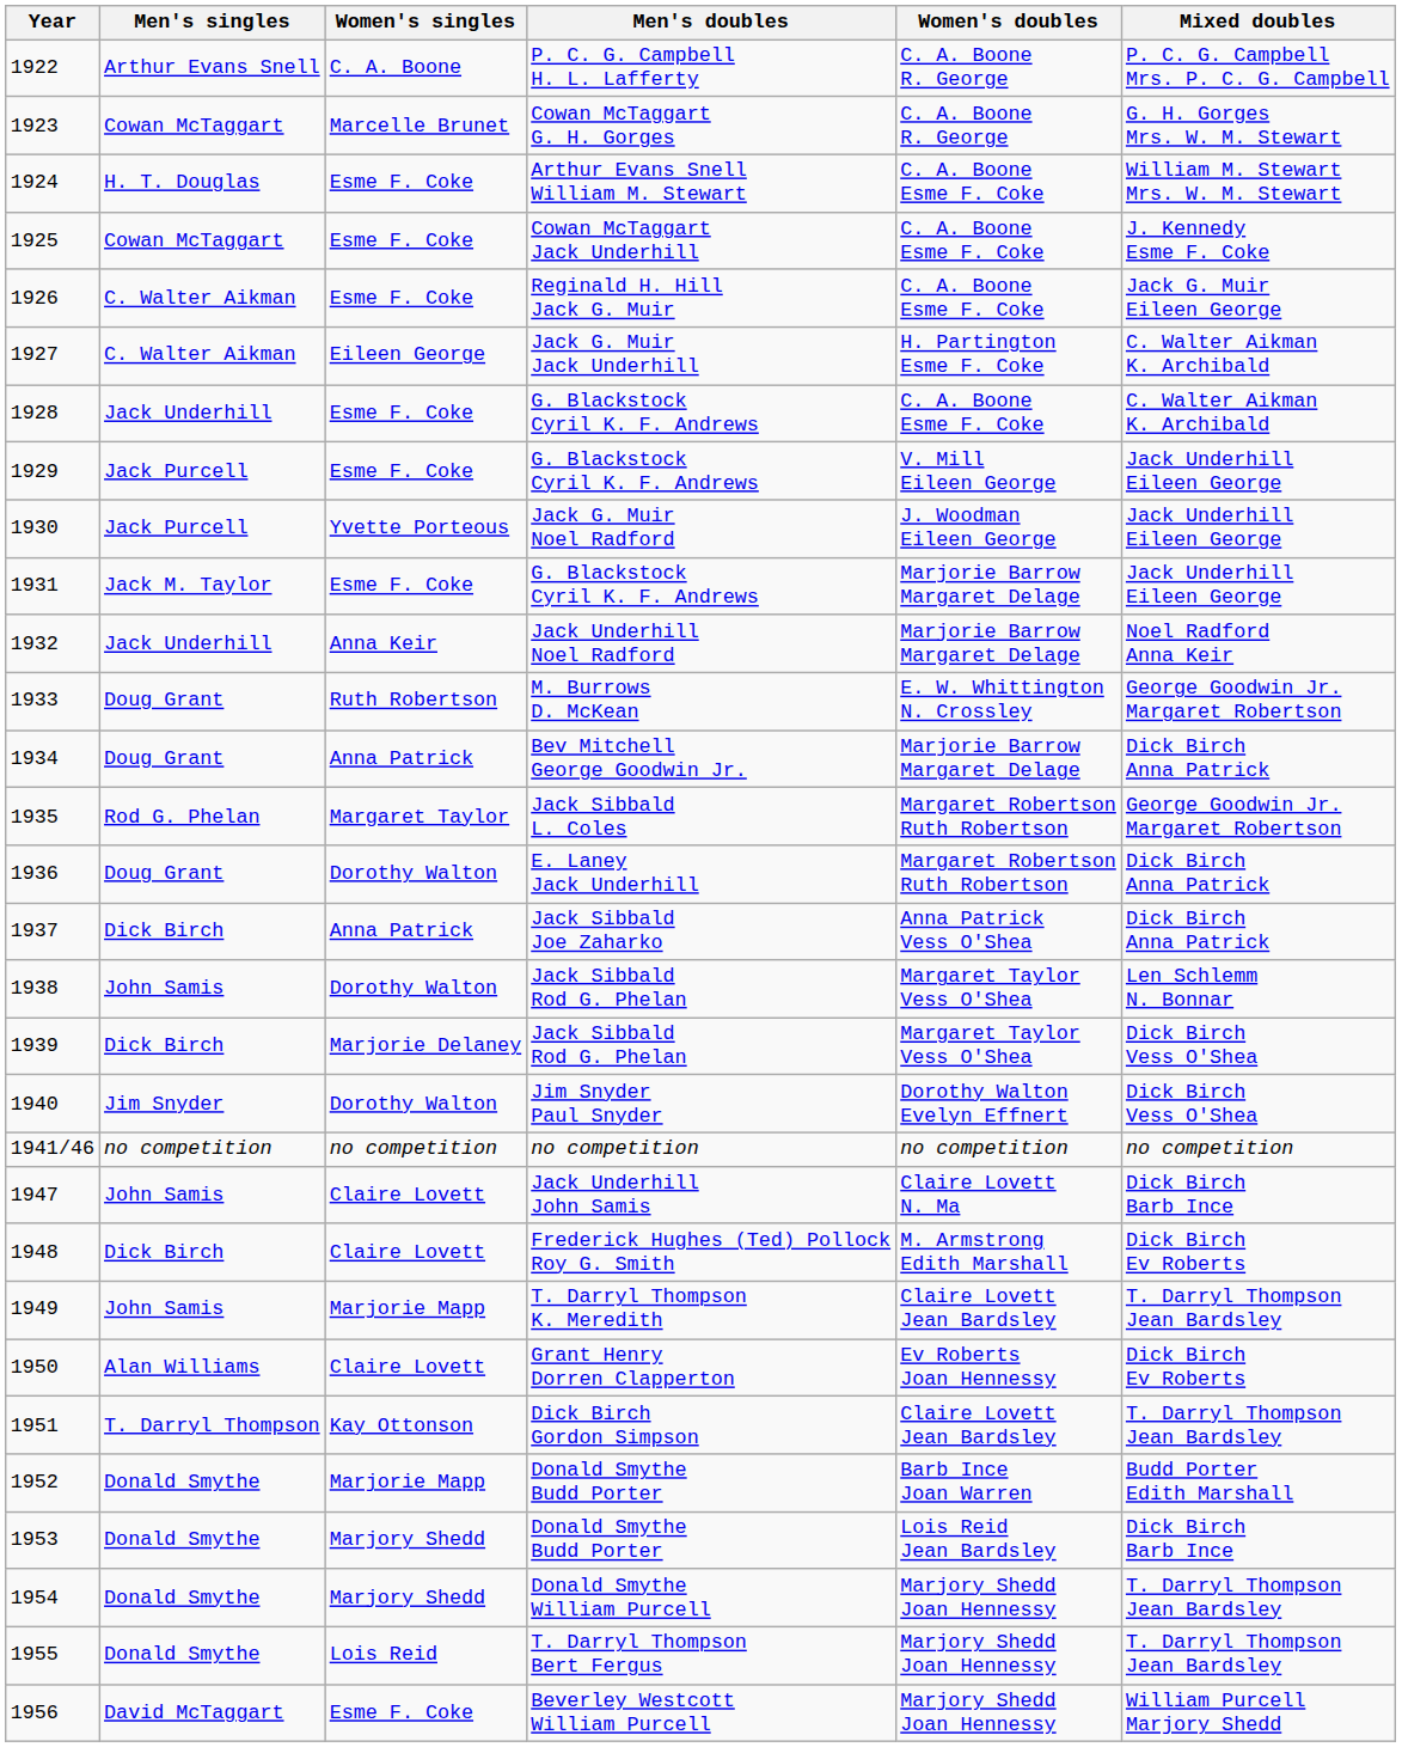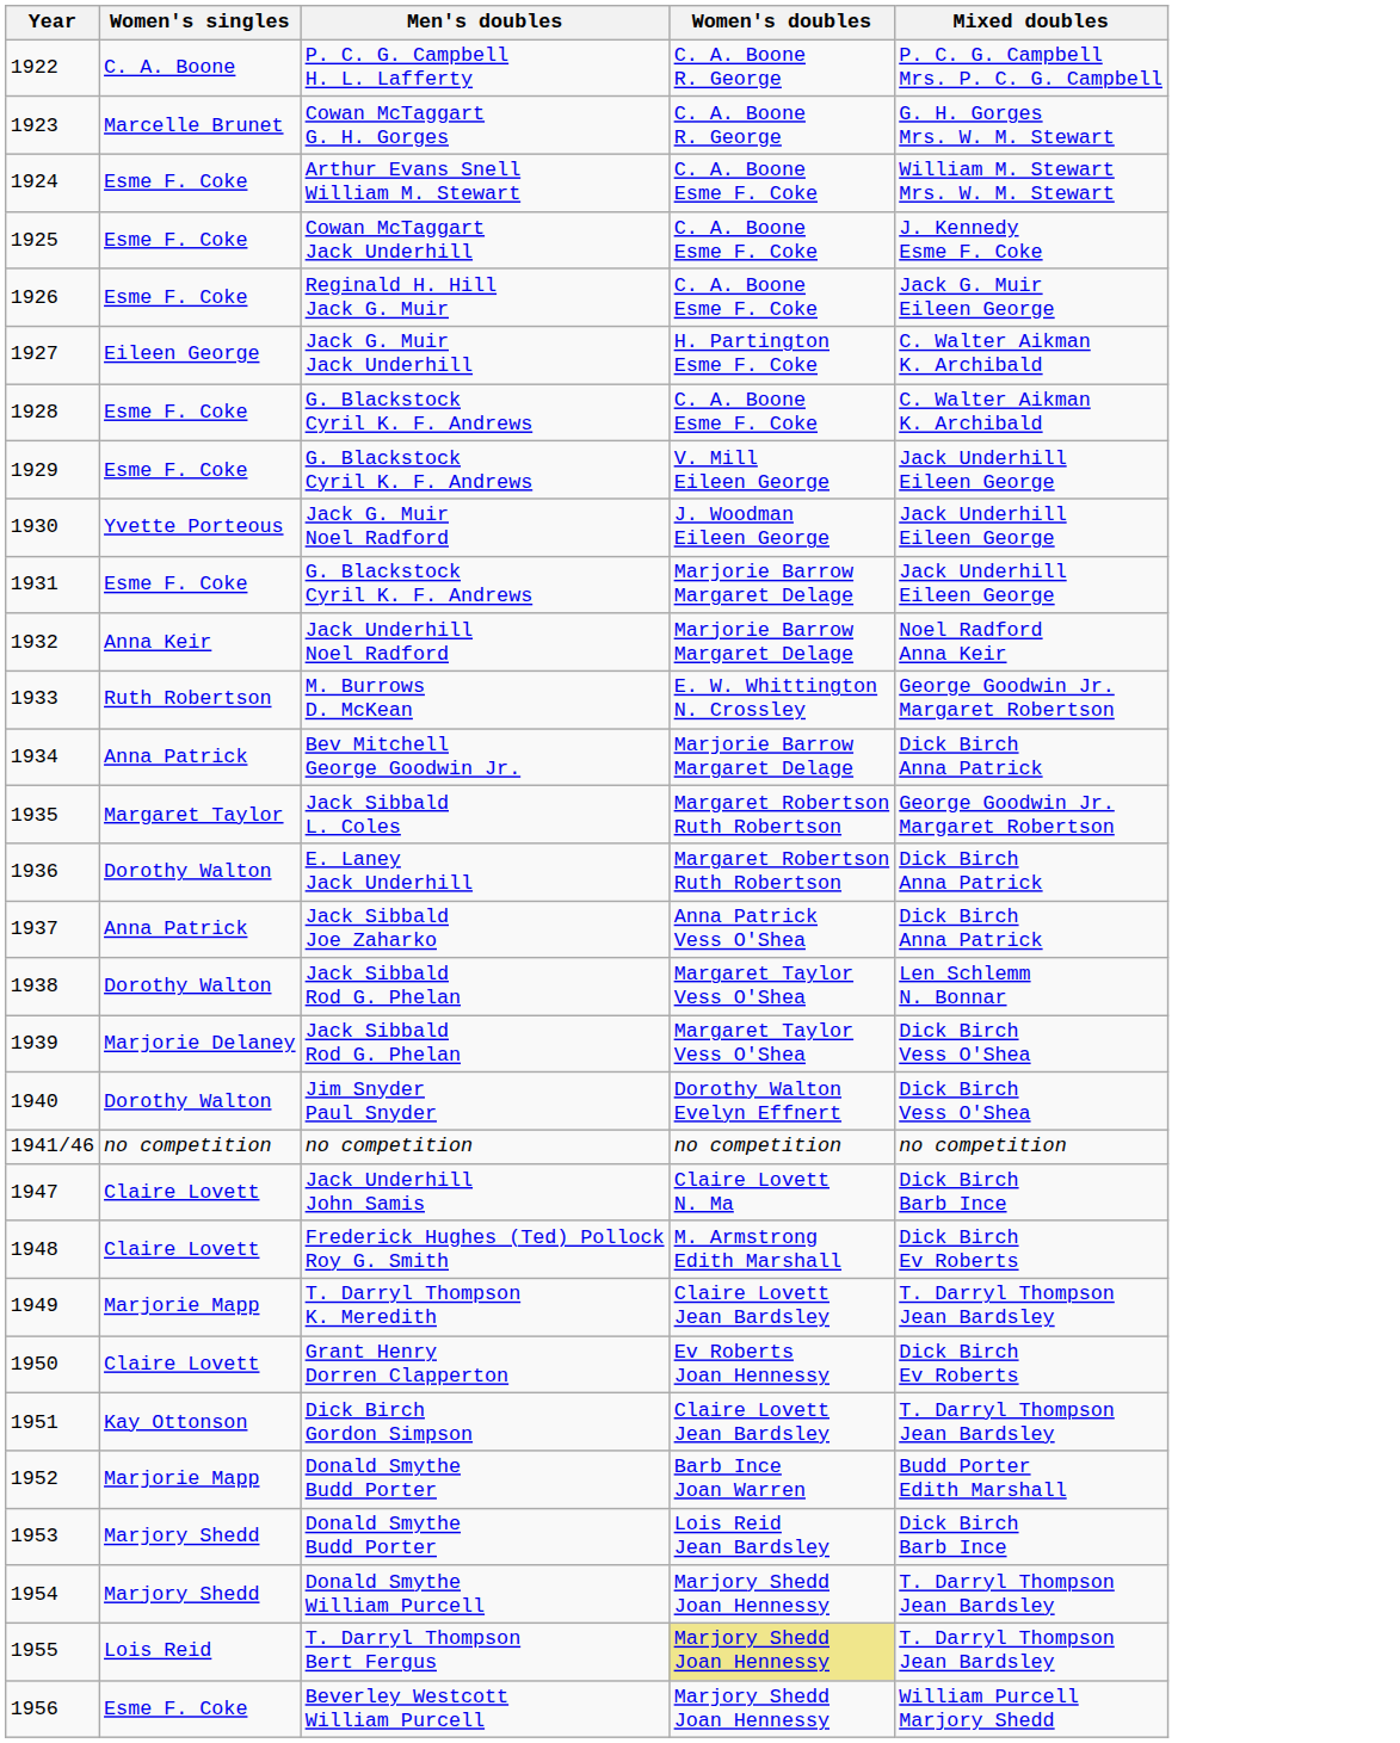 <table class=wikitable style="font-size:90%;">
 <tr>
 <th>Year</th>
-<th>Men's singles</th>
 <th>Women's singles</th>
 <th>Men's doubles</th>
 <th>Women's doubles</th>
 <th>Mixed doubles</th>
 </tr>
 <tr>
 <td>1922</td>
-<td><a href='#'>Arthur Evans Snell</a></td>
 <td><a href='#'>C. A. Boone</a></td>
 <td><a href='#'>P. C. G. Campbell</a><br><a href='#'>H. L. Lafferty</a></td>
 <td><a href='#'>C. A. Boone</a><br><a href='#'>R. George</a></td>
 <td><a href='#'>P. C. G. Campbell</a><br><a href='#'>Mrs. P. C. G. Campbell</a></td>
 </tr>
 <tr>
 <td>1923</td>
-<td><a href='#'>Cowan McTaggart</a></td>
 <td><a href='#'>Marcelle Brunet</a></td>
 <td><a href='#'>Cowan McTaggart</a><br><a href='#'>G. H. Gorges</a></td>
 <td><a href='#'>C. A. Boone</a><br><a href='#'>R. George</a></td>
 <td><a href='#'>G. H. Gorges</a><br><a href='#'>Mrs. W. M. Stewart</a></td>
 </tr>
 <tr>
 <td>1924</td>
-<td><a href='#'>H. T. Douglas</a></td>
 <td><a href='#'>Esme F. Coke</a></td>
 <td><a href='#'>Arthur Evans Snell</a><br><a href='#'>William M. Stewart</a></td>
 <td><a href='#'>C. A. Boone</a><br><a href='#'>Esme F. Coke</a></td>
 <td><a href='#'>William M. Stewart</a><br><a href='#'>Mrs. W. M. Stewart</a></td>
 </tr>
 <tr>
 <td>1925</td>
-<td><a href='#'>Cowan McTaggart</a></td>
 <td><a href='#'>Esme F. Coke</a></td>
 <td><a href='#'>Cowan McTaggart</a><br><a href='#'>Jack Underhill</a></td>
 <td><a href='#'>C. A. Boone</a><br><a href='#'>Esme F. Coke</a></td>
 <td><a href='#'>J. Kennedy</a><br><a href='#'>Esme F. Coke</a></td>
 </tr>
 <tr>
 <td>1926</td>
-<td><a href='#'>C. Walter Aikman</a></td>
 <td><a href='#'>Esme F. Coke</a></td>
 <td><a href='#'>Reginald H. Hill</a><br><a href='#'>Jack G. Muir</a></td>
 <td><a href='#'>C. A. Boone</a><br><a href='#'>Esme F. Coke</a></td>
 <td><a href='#'>Jack G. Muir</a><br><a href='#'>Eileen George</a></td>
 </tr>
 <tr>
 <td>1927</td>
-<td><a href='#'>C. Walter Aikman</a></td>
 <td><a href='#'>Eileen George</a></td>
 <td><a href='#'>Jack G. Muir</a><br><a href='#'>Jack Underhill</a></td>
 <td><a href='#'>H. Partington</a><br><a href='#'>Esme F. Coke</a></td>
 <td><a href='#'>C. Walter Aikman</a><br><a href='#'>K. Archibald</a></td>
 </tr>
 <tr>
 <td>1928</td>
-<td><a href='#'>Jack Underhill</a></td>
 <td><a href='#'>Esme F. Coke</a></td>
 <td><a href='#'>G. Blackstock</a><br><a href='#'>Cyril K. F. Andrews</a></td>
 <td><a href='#'>C. A. Boone</a><br><a href='#'>Esme F. Coke</a></td>
 <td><a href='#'>C. Walter Aikman</a><br><a href='#'>K. Archibald</a></td>
 </tr>
 <tr>
 <td>1929</td>
-<td><a href='#'>Jack Purcell</a></td>
 <td><a href='#'>Esme F. Coke</a></td>
 <td><a href='#'>G. Blackstock</a><br><a href='#'>Cyril K. F. Andrews</a></td>
 <td><a href='#'>V. Mill</a><br><a href='#'>Eileen George</a></td>
 <td><a href='#'>Jack Underhill</a><br><a href='#'>Eileen George</a></td>
 </tr>
 <tr>
 <td>1930</td>
-<td><a href='#'>Jack Purcell</a></td>
 <td><a href='#'>Yvette Porteous</a></td>
 <td><a href='#'>Jack G. Muir</a><br><a href='#'>Noel Radford</a></td>
 <td><a href='#'>J. Woodman</a><br><a href='#'>Eileen George</a></td>
 <td><a href='#'>Jack Underhill</a><br><a href='#'>Eileen George</a></td>
 </tr>
 <tr>
 <td>1931</td>
-<td><a href='#'>Jack M. Taylor</a></td>
 <td><a href='#'>Esme F. Coke</a></td>
 <td><a href='#'>G. Blackstock</a><br><a href='#'>Cyril K. F. Andrews</a></td>
 <td><a href='#'>Marjorie Barrow</a><br><a href='#'>Margaret Delage</a></td>
 <td><a href='#'>Jack Underhill</a><br><a href='#'>Eileen George</a></td>
 </tr>
 <tr>
 <td>1932</td>
-<td><a href='#'>Jack Underhill</a></td>
 <td><a href='#'>Anna Keir</a></td>
 <td><a href='#'>Jack Underhill</a><br><a href='#'>Noel Radford</a></td>
 <td><a href='#'>Marjorie Barrow</a><br><a href='#'>Margaret Delage</a></td>
 <td><a href='#'>Noel Radford</a><br><a href='#'>Anna Keir</a></td>
 </tr>
 <tr>
 <td>1933</td>
-<td><a href='#'>Doug Grant</a></td>
 <td><a href='#'>Ruth Robertson</a></td>
 <td><a href='#'>M. Burrows</a><br><a href='#'>D. McKean</a></td>
 <td><a href='#'>E. W. Whittington</a><br><a href='#'>N. Crossley</a></td>
 <td><a href='#'>George Goodwin Jr.</a><br><a href='#'>Margaret Robertson</a></td>
 </tr>
 <tr>
 <td>1934</td>
-<td><a href='#'>Doug Grant</a></td>
 <td><a href='#'>Anna Patrick</a></td>
 <td><a href='#'>Bev Mitchell</a><br><a href='#'>George Goodwin Jr.</a></td>
 <td><a href='#'>Marjorie Barrow</a><br><a href='#'>Margaret Delage</a></td>
 <td><a href='#'>Dick Birch</a><br><a href='#'>Anna Patrick</a></td>
 </tr>
 <tr>
 <td>1935</td>
-<td><a href='#'>Rod G. Phelan</a></td>
 <td><a href='#'>Margaret Taylor</a></td>
 <td><a href='#'>Jack Sibbald</a><br><a href='#'>L. Coles</a></td>
 <td><a href='#'>Margaret Robertson</a><br><a href='#'>Ruth Robertson</a></td>
 <td><a href='#'>George Goodwin Jr.</a><br><a href='#'>Margaret Robertson</a></td>
 </tr>
 <tr>
 <td>1936</td>
-<td><a href='#'>Doug Grant</a></td>
 <td><a href='#'>Dorothy Walton</a></td>
 <td><a href='#'>E. Laney</a><br><a href='#'>Jack Underhill</a></td>
 <td><a href='#'>Margaret Robertson</a><br><a href='#'>Ruth Robertson</a></td>
 <td><a href='#'>Dick Birch</a><br><a href='#'>Anna Patrick</a></td>
 </tr>
 <tr>
 <td>1937</td>
-<td><a href='#'>Dick Birch</a></td>
 <td><a href='#'>Anna Patrick</a></td>
 <td><a href='#'>Jack Sibbald</a><br><a href='#'>Joe Zaharko</a></td>
 <td><a href='#'>Anna Patrick</a><br><a href='#'>Vess O'Shea</a></td>
 <td><a href='#'>Dick Birch</a><br><a href='#'>Anna Patrick</a></td>
 </tr>
 <tr>
 <td>1938</td>
-<td><a href='#'>John Samis</a></td>
 <td><a href='#'>Dorothy Walton</a></td>
 <td><a href='#'>Jack Sibbald</a><br><a href='#'>Rod G. Phelan</a></td>
 <td><a href='#'>Margaret Taylor</a><br><a href='#'>Vess O'Shea</a></td>
 <td><a href='#'>Len Schlemm</a><br><a href='#'>N. Bonnar</a></td>
 </tr>
 <tr>
 <td>1939</td>
-<td><a href='#'>Dick Birch</a></td>
 <td><a href='#'>Marjorie Delaney</a></td>
 <td><a href='#'>Jack Sibbald</a><br><a href='#'>Rod G. Phelan</a></td>
 <td><a href='#'>Margaret Taylor</a><br><a href='#'>Vess O'Shea</a></td>
 <td><a href='#'>Dick Birch</a><br><a href='#'>Vess O'Shea</a></td>
 </tr>
 <tr>
 <td>1940</td>
-<td><a href='#'>Jim Snyder</a></td>
 <td><a href='#'>Dorothy Walton</a></td>
 <td><a href='#'>Jim Snyder</a><br><a href='#'>Paul Snyder</a></td>
 <td><a href='#'>Dorothy Walton</a><br><a href='#'>Evelyn Effnert</a></td>
 <td><a href='#'>Dick Birch</a><br><a href='#'>Vess O'Shea</a></td>
 </tr>
 <tr>
 <td>1941/46</td>
 <td><em>no competition</em></td>
 <td><em>no competition</em></td>
 <td><em>no competition</em></td>
 <td><em>no competition</em></td>
-<td><em>no competition</em></td>
 </tr>
 <tr>
 <td>1947</td>
-<td><a href='#'>John Samis</a></td>
 <td><a href='#'>Claire Lovett</a></td>
 <td><a href='#'>Jack Underhill</a><br><a href='#'>John Samis</a></td>
 <td><a href='#'>Claire Lovett</a><br><a href='#'>N. Ma</a></td>
 <td><a href='#'>Dick Birch</a><br><a href='#'>Barb Ince</a></td>
 </tr>
 <tr>
 <td>1948</td>
-<td><a href='#'>Dick Birch</a></td>
 <td><a href='#'>Claire Lovett</a></td>
 <td><a href='#'>Frederick Hughes (Ted) Pollock</a><br><a href='#'>Roy G. Smith</a></td>
 <td><a href='#'>M. Armstrong</a><br><a href='#'>Edith Marshall</a></td>
 <td><a href='#'>Dick Birch</a><br><a href='#'>Ev Roberts</a></td>
 </tr>
 <tr>
 <td>1949</td>
-<td><a href='#'>John Samis</a></td>
 <td><a href='#'>Marjorie Mapp</a></td>
 <td><a href='#'>T. Darryl Thompson</a><br><a href='#'>K. Meredith</a></td>
 <td><a href='#'>Claire Lovett</a><br><a href='#'>Jean Bardsley</a></td>
 <td><a href='#'>T. Darryl Thompson</a><br><a href='#'>Jean Bardsley</a></td>
 </tr>
 <tr>
 <td>1950</td>
-<td><a href='#'>Alan Williams</a></td>
 <td><a href='#'>Claire Lovett</a></td>
 <td><a href='#'>Grant Henry</a><br><a href='#'>Dorren Clapperton</a></td>
 <td><a href='#'>Ev Roberts</a><br><a href='#'>Joan Hennessy</a></td>
 <td><a href='#'>Dick Birch</a><br><a href='#'>Ev Roberts</a></td>
 </tr>
 <tr>
 <td>1951</td>
-<td><a href='#'>T. Darryl Thompson</a></td>
 <td><a href='#'>Kay Ottonson</a></td>
 <td><a href='#'>Dick Birch</a><br><a href='#'>Gordon Simpson</a></td>
 <td><a href='#'>Claire Lovett</a><br><a href='#'>Jean Bardsley</a></td>
 <td><a href='#'>T. Darryl Thompson</a><br><a href='#'>Jean Bardsley</a></td>
 </tr>
 <tr>
 <td>1952</td>
-<td><a href='#'>Donald Smythe</a></td>
 <td><a href='#'>Marjorie Mapp</a></td>
 <td><a href='#'>Donald Smythe</a><br><a href='#'>Budd Porter</a></td>
 <td><a href='#'>Barb Ince</a><br><a href='#'>Joan Warren</a></td>
 <td><a href='#'>Budd Porter</a><br><a href='#'>Edith Marshall</a></td>
 </tr>
 <tr>
 <td>1953</td>
-<td><a href='#'>Donald Smythe</a></td>
 <td><a href='#'>Marjory Shedd</a></td>
 <td><a href='#'>Donald Smythe</a><br><a href='#'>Budd Porter</a></td>
 <td><a href='#'>Lois Reid</a><br><a href='#'>Jean Bardsley</a></td>
 <td><a href='#'>Dick Birch</a><br><a href='#'>Barb Ince</a></td>
 </tr>
 <tr>
 <td>1954</td>
-<td><a href='#'>Donald Smythe</a></td>
 <td><a href='#'>Marjory Shedd</a></td>
 <td><a href='#'>Donald Smythe</a><br><a href='#'>William Purcell</a></td>
 <td><a href='#'>Marjory Shedd</a><br><a href='#'>Joan Hennessy</a></td>
 <td><a href='#'>T. Darryl Thompson</a><br><a href='#'>Jean Bardsley</a></td>
 </tr>
 <tr>
 <td>1955</td>
-<td><a href='#'>Donald Smythe</a></td>
 <td><a href='#'>Lois Reid</a></td>
 <td><a href='#'>T. Darryl Thompson</a><br><a href='#'>Bert Fergus</a></td>
-<td><a href='#'>Marjory Shedd</a><br><a href='#'>Joan Hennessy</a></td>
+<td style="background: khaki;"><a href='#'>Marjory Shedd</a><br><a href='#'>Joan Hennessy</a></td>
 <td><a href='#'>T. Darryl Thompson</a><br><a href='#'>Jean Bardsley</a></td>
 </tr>
 <tr>
 <td>1956</td>
-<td><a href='#'>David McTaggart</a></td>
 <td><a href='#'>Esme F. Coke</a></td>
 <td><a href='#'>Beverley Westcott</a><br><a href='#'>William Purcell</a></td>
 <td><a href='#'>Marjory Shedd</a><br><a href='#'>Joan Hennessy</a></td>
 <td><a href='#'>William Purcell</a><br><a href='#'>Marjory Shedd</a></td>
 </tr>
 </table>
